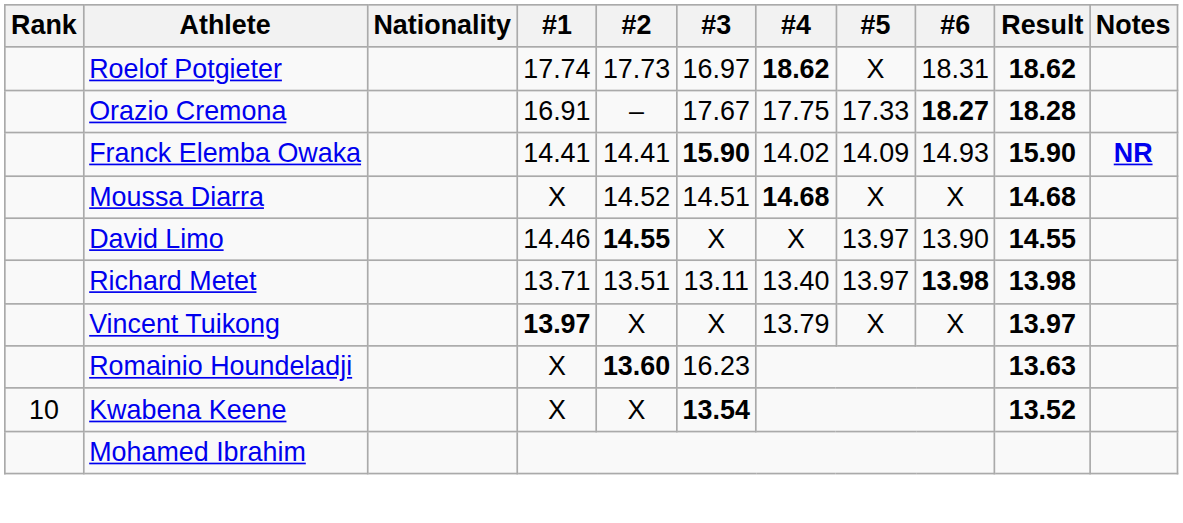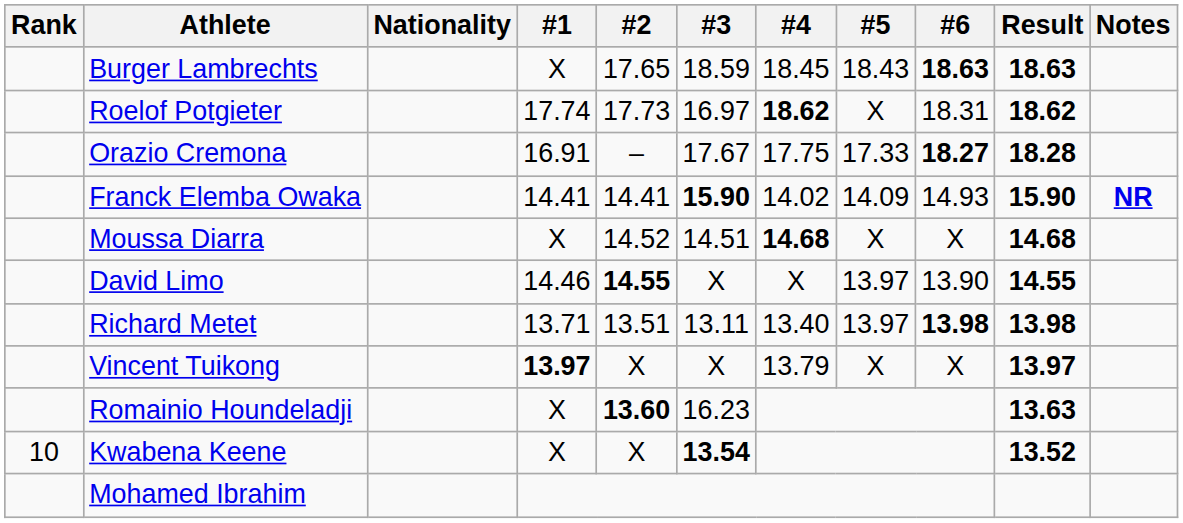 <table class="wikitable sortable" style="text-align:center">
 <tr>
 <th>Rank</th>
 <th>Athlete</th>
 <th>Nationality</th>
 <th>#1</th>
 <th>#2</th>
 <th>#3</th>
 <th>#4</th>
 <th>#5</th>
 <th>#6</th>
 <th>Result</th>
 <th>Notes</th>
+</tr>
+<tr>
+<td></td>
+<td align=left><a href='#'>Burger Lambrechts</a></td>
+<td align=left></td>
+<td>X</td>
+<td>17.65</td>
+<td>18.59</td>
+<td>18.45</td>
+<td>18.43</td>
+<td><strong>18.63</strong></td>
+<td><strong>18.63</strong></td>
+<td></td>
 </tr>
 <tr>
 <td></td>
 <td align=left><a href='#'>Roelof Potgieter</a></td>
 <td align=left></td>
 <td>17.74</td>
 <td>17.73</td>
 <td>16.97</td>
 <td><strong>18.62</strong></td>
 <td>X</td>
 <td>18.31</td>
 <td><strong>18.62</strong></td>
 <td></td>
 </tr>
 <tr>
 <td></td>
 <td align=left><a href='#'>Orazio Cremona</a></td>
 <td align=left></td>
 <td>16.91</td>
 <td>–</td>
 <td>17.67</td>
 <td>17.75</td>
 <td>17.33</td>
 <td><strong>18.27</strong></td>
 <td><strong>18.28</strong></td>
 <td></td>
 </tr>
 <tr>
 <td></td>
 <td align=left><a href='#'>Franck Elemba Owaka</a></td>
 <td align=left></td>
 <td>14.41</td>
 <td>14.41</td>
 <td><strong>15.90</strong></td>
 <td>14.02</td>
 <td>14.09</td>
 <td>14.93</td>
 <td><strong>15.90</strong></td>
 <td><strong><a href='#'>NR</a></strong></td>
 </tr>
 <tr>
 <td></td>
 <td align=left><a href='#'>Moussa Diarra</a></td>
 <td align=left></td>
 <td>X</td>
 <td>14.52</td>
 <td>14.51</td>
 <td><strong>14.68</strong></td>
 <td>X</td>
 <td>X</td>
 <td><strong>14.68</strong></td>
 <td></td>
 </tr>
 <tr>
 <td></td>
 <td align=left><a href='#'>David Limo</a></td>
 <td align=left></td>
 <td>14.46</td>
 <td><strong>14.55</strong></td>
 <td>X</td>
 <td>X</td>
 <td>13.97</td>
 <td>13.90</td>
 <td><strong>14.55</strong></td>
 <td></td>
 </tr>
 <tr>
 <td></td>
 <td align=left><a href='#'>Richard Metet</a></td>
 <td align=left></td>
 <td>13.71</td>
 <td>13.51</td>
 <td>13.11</td>
 <td>13.40</td>
 <td>13.97</td>
 <td><strong>13.98</strong></td>
 <td><strong>13.98</strong></td>
 <td></td>
 </tr>
 <tr>
 <td></td>
 <td align=left><a href='#'>Vincent Tuikong</a></td>
 <td align=left></td>
 <td><strong>13.97</strong></td>
 <td>X</td>
 <td>X</td>
 <td>13.79</td>
 <td>X</td>
 <td>X</td>
 <td><strong>13.97</strong></td>
 <td></td>
 </tr>
 <tr>
 <td></td>
 <td align=left><a href='#'>Romainio Houndeladji</a></td>
 <td align=left></td>
 <td>X</td>
 <td><strong>13.60</strong></td>
 <td>16.23</td>
 <td colspan=3></td>
 <td><strong>13.63</strong></td>
 <td></td>
 </tr>
 <tr>
 <td>10</td>
 <td align=left><a href='#'>Kwabena Keene</a></td>
 <td align=left></td>
 <td>X</td>
 <td>X</td>
 <td><strong>13.54</strong></td>
 <td colspan=3></td>
 <td><strong>13.52</strong></td>
 <td></td>
 </tr>
 <tr>
 <td></td>
 <td align=left><a href='#'>Mohamed Ibrahim</a></td>
 <td align=left></td>
 <td colspan=6></td>
 <td><strong></strong></td>
 <td></td>
 </tr>
 </table>
